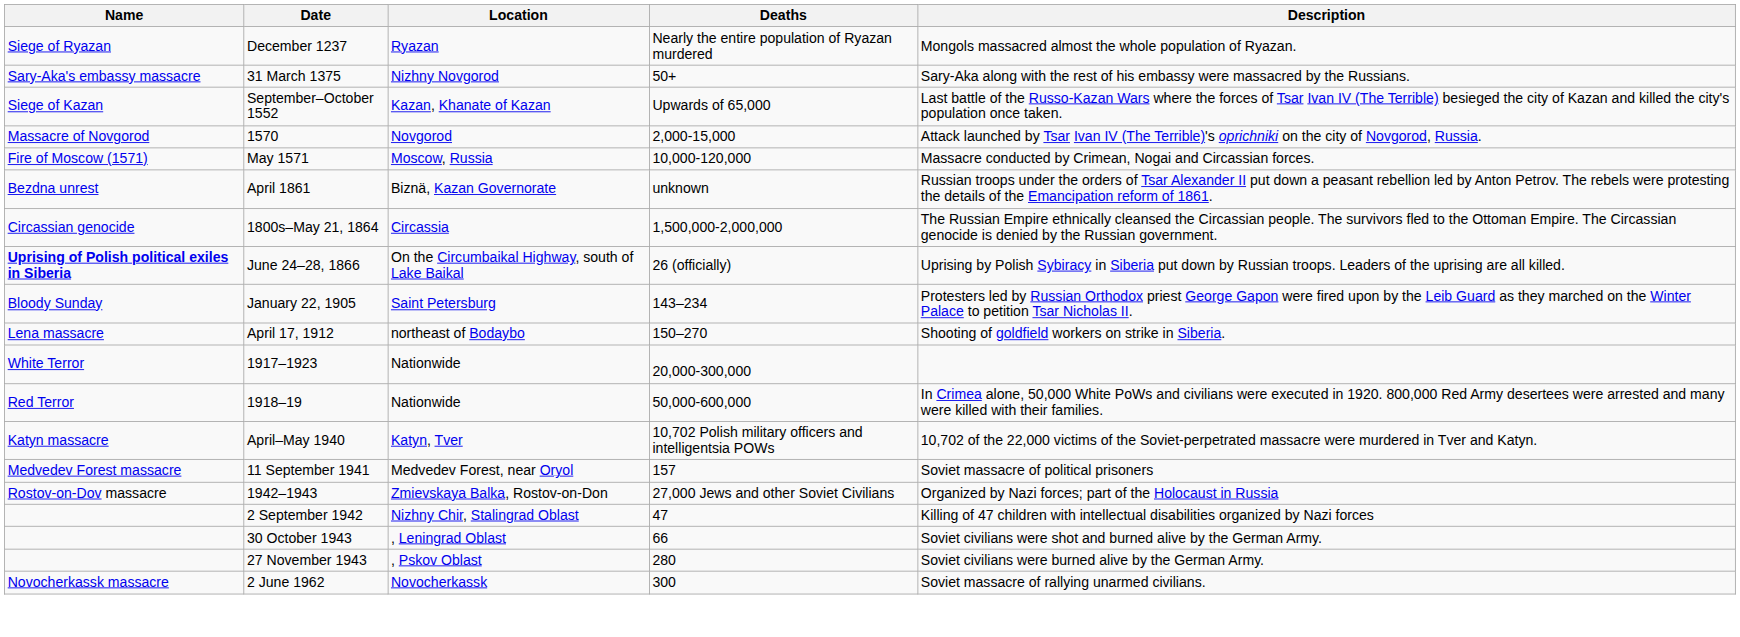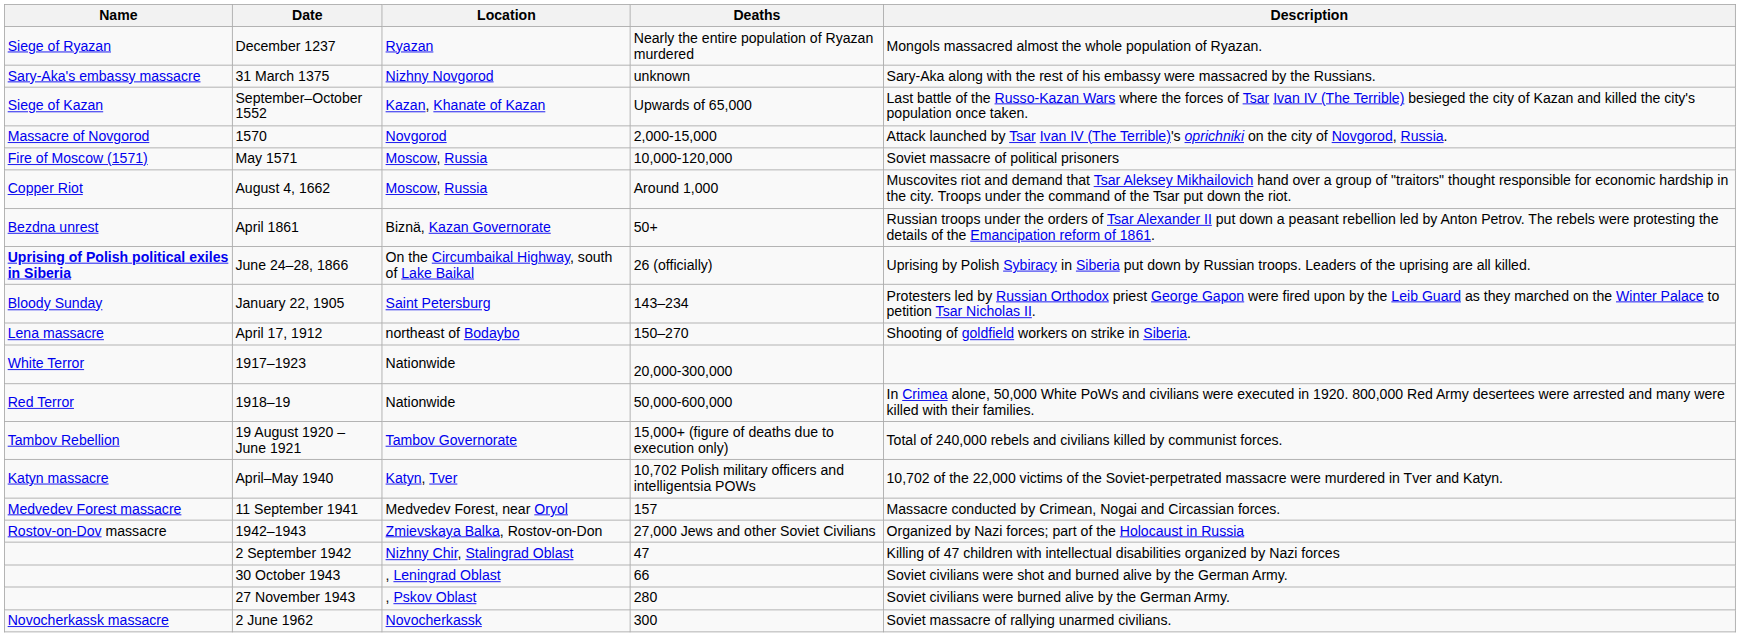 <table class="sortable wikitable">
 <tr>
 <th>Name</th>
 <th>Date</th>
 <th>Location</th>
 <th>Deaths</th>
 <th>Description</th>
 </tr>
 <tr>
 <td><a href='#'>Siege of Ryazan</a></td>
 <td>December 1237</td>
 <td><a href='#'>Ryazan</a></td>
 <td>Nearly the entire population of Ryazan murdered</td>
 <td>Mongols massacred almost the whole population of Ryazan.</td>
 </tr>
 <tr>
 <td><a href='#'>Sary-Aka's embassy massacre</a></td>
 <td>31 March 1375</td>
 <td><a href='#'>Nizhny Novgorod</a></td>
-<td>50+</td>
+<td>unknown</td>
 <td>Sary-Aka along with the rest of his embassy were massacred by the Russians.</td>
 </tr>
 <tr>
 <td><a href='#'>Siege of Kazan</a></td>
 <td>September–October 1552</td>
 <td><a href='#'>Kazan</a>, <a href='#'>Khanate of Kazan</a></td>
 <td>Upwards of  65,000</td>
 <td>Last battle of the <a href='#'>Russo-Kazan Wars</a> where the forces of <a href='#'>Tsar</a> <a href='#'>Ivan IV (The Terrible)</a> besieged the city of Kazan and killed the city's population once taken.</td>
 </tr>
 <tr>
 <td><a href='#'>Massacre of Novgorod</a></td>
 <td>1570</td>
 <td><a href='#'>Novgorod</a></td>
 <td>2,000-15,000</td>
 <td>Attack launched by <a href='#'>Tsar</a> <a href='#'>Ivan IV (The Terrible)</a>'s <em><a href='#'>oprichniki</a></em> on the city of <a href='#'>Novgorod</a>, <a href='#'>Russia</a>.</td>
 </tr>
 <tr>
 <td><a href='#'>Fire of Moscow (1571)</a></td>
 <td>May 1571</td>
 <td><a href='#'>Moscow</a>, <a href='#'>Russia</a></td>
 <td>10,000-120,000</td>
-<td>Massacre conducted by Crimean, Nogai  and Circassian forces.</td>
+<td>Soviet massacre of political prisoners</td>
+</tr>
+<tr>
+<td><a href='#'>Copper Riot</a></td>
+<td>August 4, 1662</td>
+<td><a href='#'>Moscow</a>, <a href='#'>Russia</a></td>
+<td>Around 1,000</td>
+<td>Muscovites riot and demand that <a href='#'>Tsar Aleksey Mikhailovich</a> hand over a group of "traitors" thought responsible for economic hardship in the city. Troops under the command of the Tsar put down the riot.</td>
 </tr>
 <tr>
 <td><a href='#'>Bezdna unrest</a></td>
 <td>April 1861</td>
 <td>Biznä, <a href='#'>Kazan Governorate</a></td>
-<td>unknown</td>
+<td>50+</td>
 <td>Russian troops under the orders of <a href='#'>Tsar Alexander II</a> put down a peasant rebellion led by Anton Petrov. The rebels were protesting the details of the <a href='#'>Emancipation reform of 1861</a>.</td>
-</tr>
-<tr>
-<td><a href='#'>Circassian genocide</a></td>
-<td>1800s–May 21, 1864</td>
-<td><a href='#'>Circassia</a></td>
-<td>1,500,000-2,000,000</td>
-<td>The Russian Empire ethnically cleansed the Circassian people. The survivors fled to the Ottoman Empire. The Circassian genocide is denied by the Russian government.</td>
 </tr>
 <tr>
 <td><strong><a href='#'>Uprising of Polish political exiles in Siberia</a></strong></td>
 <td>June 24–28, 1866</td>
 <td>On the <a href='#'>Circumbaikal Highway</a>, south of <a href='#'>Lake Baikal</a></td>
 <td>26 (officially)</td>
 <td>Uprising by Polish <a href='#'>Sybiracy</a> in <a href='#'>Siberia</a> put down by Russian troops. Leaders of the uprising are all killed.</td>
 </tr>
 <tr>
 <td><a href='#'>Bloody Sunday</a></td>
 <td>January 22, 1905</td>
 <td><a href='#'>Saint Petersburg</a></td>
 <td>143–234</td>
 <td>Protesters led by <a href='#'>Russian Orthodox</a> priest <a href='#'>George Gapon</a> were fired upon by the <a href='#'>Leib Guard</a> as they marched on the <a href='#'>Winter Palace</a> to petition <a href='#'>Tsar Nicholas II</a>.</td>
 </tr>
 <tr>
 <td><a href='#'>Lena massacre</a></td>
 <td>April 17, 1912</td>
 <td>northeast of <a href='#'>Bodaybo</a></td>
 <td>150–270</td>
 <td>Shooting of <a href='#'>goldfield</a> workers on strike in <a href='#'>Siberia</a>.</td>
 </tr>
 <tr>
 <td><a href='#'>White Terror</a></td>
 <td>1917–1923</td>
 <td>Nationwide</td>
 <td><br>20,000-300,000</td>
 <td></td>
 </tr>
 <tr>
 <td><a href='#'>Red Terror</a></td>
 <td>1918–19</td>
 <td>Nationwide</td>
 <td>50,000-600,000</td>
 <td>In <a href='#'>Crimea</a> alone, 50,000 White PoWs and civilians were executed in 1920. 800,000 Red Army desertees were arrested and many were killed with their families.</td>
 </tr>
 <tr>
+<td><a href='#'>Tambov Rebellion</a></td>
+<td>19 August 1920 – June 1921</td>
+<td><a href='#'>Tambov Governorate</a></td>
+<td>15,000+ (figure of deaths due to execution only)</td>
+<td>Total of 240,000 rebels and civilians killed by communist forces.</td>
+</tr>
+<tr>
 <td><a href='#'>Katyn massacre</a></td>
 <td>April–May 1940</td>
 <td><a href='#'>Katyn</a>, <a href='#'>Tver</a></td>
 <td>10,702 Polish military officers and intelligentsia POWs</td>
 <td>10,702 of the 22,000 victims of the Soviet-perpetrated massacre were murdered in Tver and Katyn.</td>
 </tr>
 <tr>
 <td><a href='#'>Medvedev Forest massacre</a></td>
 <td>11 September 1941</td>
 <td>Medvedev Forest, near <a href='#'>Oryol</a></td>
 <td>157</td>
-<td>Soviet massacre of political prisoners</td>
+<td>Massacre conducted by Crimean, Nogai  and Circassian forces.</td>
 </tr>
 <tr>
 <td><a href='#'>Rostov-on-Dov</a> massacre</td>
 <td>1942–1943</td>
 <td><a href='#'>Zmievskaya Balka</a>, Rostov-on-Don</td>
 <td>27,000 Jews and other Soviet Civilians</td>
 <td>Organized by Nazi forces; part of the <a href='#'>Holocaust in Russia</a></td>
 </tr>
 <tr>
 <td></td>
 <td>2 September 1942</td>
 <td><a href='#'>Nizhny Chir</a>, <a href='#'>Stalingrad Oblast</a></td>
 <td>47</td>
 <td>Killing of 47 children with intellectual disabilities organized by Nazi forces</td>
 </tr>
 <tr>
 <td></td>
 <td>30 October 1943</td>
 <td>, <a href='#'>Leningrad Oblast</a></td>
 <td>66</td>
 <td>Soviet civilians were shot and burned alive by the German Army.</td>
 </tr>
 <tr>
 <td></td>
 <td>27 November 1943</td>
 <td>, <a href='#'>Pskov Oblast</a></td>
 <td>280</td>
 <td>Soviet civilians were burned alive by the German Army.</td>
 </tr>
 <tr>
 <td><a href='#'>Novocherkassk massacre</a></td>
 <td>2 June 1962</td>
 <td><a href='#'>Novocherkassk</a></td>
 <td>300</td>
 <td>Soviet massacre of rallying unarmed civilians.</td>
 </tr>
 </table>
